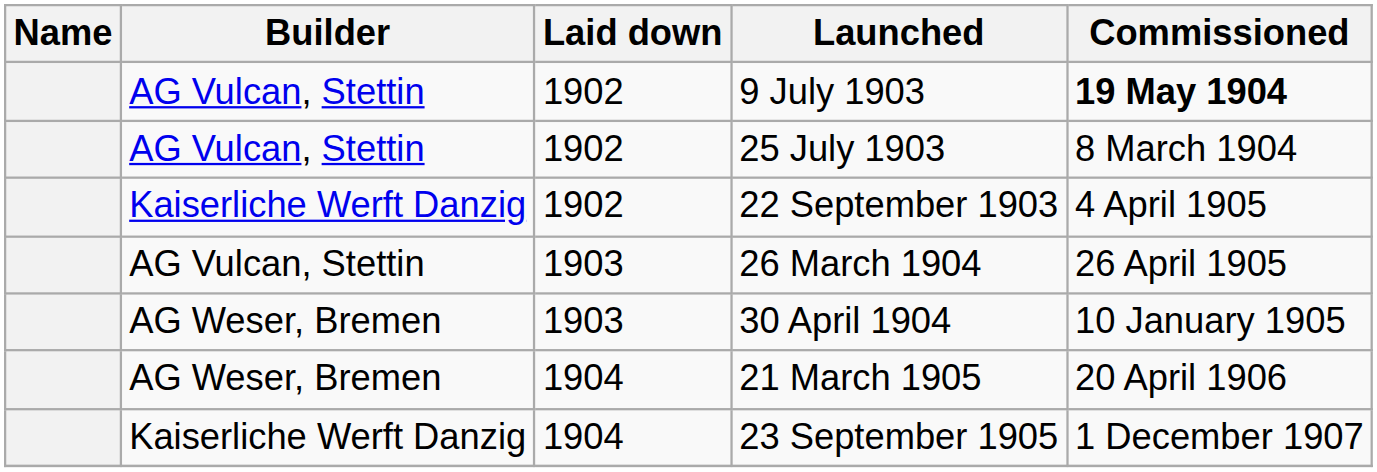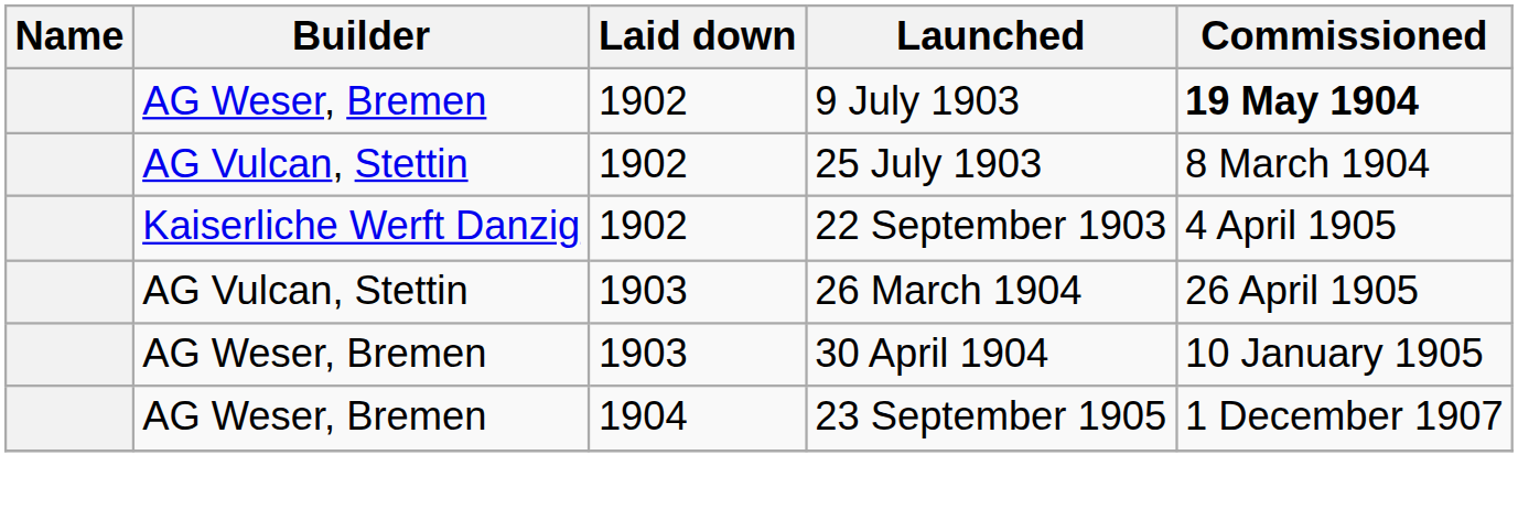 <table class="wikitable plainrowheaders">
 <tr>
 <th scope="col">Name</th>
 <th scope="col">Builder</th>
 <th scope="col">Laid down</th>
 <th scope="col">Launched</th>
 <th scope="col">Commissioned</th>
 </tr>
 <tr>
 <th scope="row"></th>
-<td><a href='#'>AG Vulcan</a>, <a href='#'>Stettin</a></td>
+<td><a href='#'>AG Weser</a>, <a href='#'>Bremen</a></td>
 <td>1902</td>
 <td>9 July 1903</td>
 <td><strong>19 May 1904</strong></td>
 </tr>
 <tr>
 <th scope="row"></th>
 <td><a href='#'>AG Vulcan</a>, <a href='#'>Stettin</a></td>
 <td>1902</td>
 <td>25 July 1903</td>
 <td>8 March 1904</td>
 </tr>
 <tr>
 <th scope="row"></th>
 <td><a href='#'>Kaiserliche Werft Danzig</a></td>
 <td>1902</td>
 <td>22 September 1903</td>
 <td>4 April 1905</td>
 </tr>
 <tr>
 <th scope="row"></th>
 <td>AG Vulcan, Stettin</td>
 <td>1903</td>
 <td>26 March 1904</td>
 <td>26 April 1905</td>
 </tr>
 <tr>
 <th scope="row"></th>
 <td>AG Weser, Bremen</td>
 <td>1903</td>
 <td>30 April 1904</td>
 <td>10 January 1905</td>
 </tr>
 <tr>
 <th scope="row"></th>
 <td>AG Weser, Bremen</td>
 <td>1904</td>
-<td>21 March 1905</td>
-<td>20 April 1906</td>
-</tr>
-<tr>
-<th scope="row"></th>
-<td>Kaiserliche Werft Danzig</td>
-<td>1904</td>
 <td>23 September 1905</td>
 <td>1 December 1907</td>
 </tr>
 <tr>
 </tr>
 </table>
